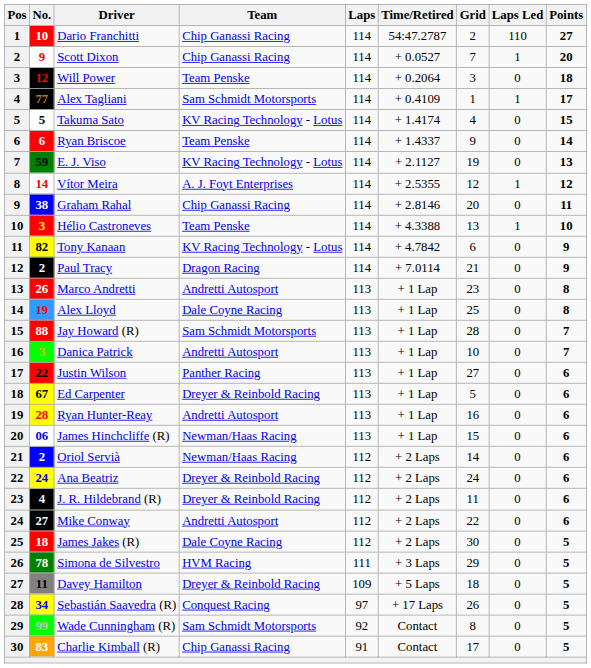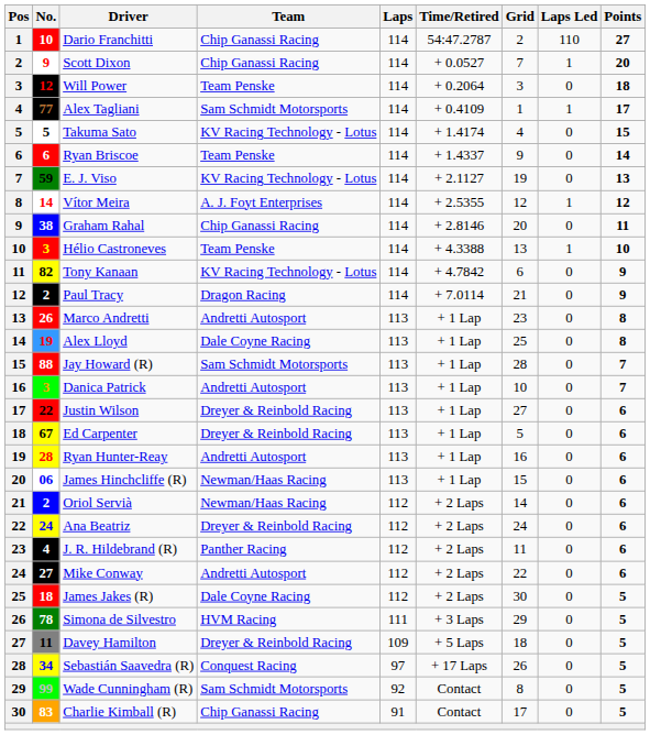 <table class="wikitable" style="font-size:95%;">
 <tr>
 <th>Pos</th>
 <th>No.</th>
 <th>Driver</th>
 <th>Team</th>
 <th>Laps</th>
 <th>Time/Retired</th>
 <th>Grid</th>
 <th>Laps Led</th>
 <th>Points</th>
 </tr>
 <tr>
 <th>1</th>
 <td style="background:red; color:white;" align="center"><strong>10</strong></td>
 <td> <a href='#'>Dario Franchitti</a></td>
 <td><a href='#'>Chip Ganassi Racing</a></td>
 <td align=center>114</td>
 <td align=center>54:47.2787</td>
 <td align=center>2</td>
 <td align=center>110</td>
 <td align=center><strong>27</strong></td>
 </tr>
 <tr>
 <th>2</th>
 <td style="background:white; color:red;" align="center"><strong>9</strong></td>
 <td> <a href='#'>Scott Dixon</a></td>
 <td><a href='#'>Chip Ganassi Racing</a></td>
 <td align=center>114</td>
 <td align=center>+ 0.0527</td>
 <td align=center>7</td>
 <td align=center>1</td>
 <td align=center><strong>20</strong></td>
 </tr>
 <tr>
 <th>3</th>
 <td style="background:black; color:red;" align="center"><strong>12</strong></td>
 <td> <a href='#'>Will Power</a></td>
 <td><a href='#'>Team Penske</a></td>
 <td align=center>114</td>
 <td align=center>+ 0.2064</td>
 <td align=center>3</td>
 <td align=center>0</td>
 <td align=center><strong>18</strong></td>
 </tr>
 <tr>
 <th>4</th>
 <td style="background:black; color:#B87333;" align="center"><strong>77</strong></td>
 <td> <a href='#'>Alex Tagliani</a></td>
 <td><a href='#'>Sam Schmidt Motorsports</a></td>
 <td align=center>114</td>
 <td align=center>+ 0.4109</td>
 <td align=center>1</td>
 <td align=center>1</td>
 <td align=center><strong>17</strong></td>
 </tr>
 <tr>
 <th>5</th>
 <td style="background:white; color:black;" align="center"><strong>5</strong></td>
 <td> <a href='#'>Takuma Sato</a></td>
 <td><a href='#'>KV Racing Technology</a> - <a href='#'>Lotus</a></td>
 <td align=center>114</td>
 <td align=center>+ 1.4174</td>
 <td align=center>4</td>
 <td align=center>0</td>
 <td align=center><strong>15</strong></td>
 </tr>
 <tr>
 <th>6</th>
 <td style="background:red; color:white;" align="center"><strong>6</strong></td>
 <td> <a href='#'>Ryan Briscoe</a></td>
 <td><a href='#'>Team Penske</a></td>
 <td align=center>114</td>
 <td align=center>+ 1.4337</td>
 <td align=center>9</td>
 <td align=center>0</td>
 <td align=center><strong>14</strong></td>
 </tr>
 <tr>
 <th>7</th>
 <td style="background:green; color:black;" align="center"><strong>59</strong></td>
 <td> <a href='#'>E. J. Viso</a></td>
 <td><a href='#'>KV Racing Technology</a> - <a href='#'>Lotus</a></td>
 <td align=center>114</td>
 <td align=center>+ 2.1127</td>
 <td align=center>19</td>
 <td align=center>0</td>
 <td align=center><strong>13</strong></td>
 </tr>
 <tr>
 <th>8</th>
 <td style="background:white; color:red;" align="center"><strong>14</strong></td>
 <td> <a href='#'>Vítor Meira</a></td>
 <td><a href='#'>A. J. Foyt Enterprises</a></td>
 <td align=center>114</td>
 <td align=center>+ 2.5355</td>
 <td align=center>12</td>
 <td align=center>1</td>
 <td align=center><strong>12</strong></td>
 </tr>
 <tr>
 <th>9</th>
 <td style="background:blue; color:white;" align="center"><strong>38</strong></td>
 <td> <a href='#'>Graham Rahal</a></td>
 <td><a href='#'>Chip Ganassi Racing</a></td>
 <td align=center>114</td>
 <td align=center>+ 2.8146</td>
 <td align=center>20</td>
 <td align=center>0</td>
 <td align=center><strong>11</strong></td>
 </tr>
 <tr>
 <th>10</th>
 <td style="background:red; color:yellow;" align="center"><strong>3</strong></td>
 <td> <a href='#'>Hélio Castroneves</a></td>
 <td><a href='#'>Team Penske</a></td>
 <td align=center>114</td>
 <td align=center>+ 4.3388</td>
 <td align=center>13</td>
 <td align=center>1</td>
 <td align=center><strong>10</strong></td>
 </tr>
 <tr>
 <th>11</th>
 <td style="background:yellow; color:black;" align="center"><strong>82</strong></td>
 <td> <a href='#'>Tony Kanaan</a></td>
 <td><a href='#'>KV Racing Technology</a> - <a href='#'>Lotus</a></td>
 <td align=center>114</td>
 <td align=center>+ 4.7842</td>
 <td align=center>6</td>
 <td align=center>0</td>
 <td align=center><strong>9</strong></td>
 </tr>
 <tr>
 <th>12</th>
 <td style="background:black; color:white;" align="center"><strong>2</strong></td>
 <td> <a href='#'>Paul Tracy</a></td>
 <td><a href='#'>Dragon Racing</a></td>
 <td align=center>114</td>
 <td align=center>+ 7.0114</td>
 <td align=center>21</td>
 <td align=center>0</td>
 <td align=center><strong>9</strong></td>
 </tr>
 <tr>
 <th>13</th>
 <td style="background:red; color:white;" align="center"><strong>26</strong></td>
 <td> <a href='#'>Marco Andretti</a></td>
 <td><a href='#'>Andretti Autosport</a></td>
 <td align=center>113</td>
 <td align=center>+ 1 Lap</td>
 <td align=center>23</td>
 <td align=center>0</td>
 <td align=center><strong>8</strong></td>
 </tr>
 <tr>
 <th>14</th>
 <td style="background:#3399FF; color:red;" align="center"><strong>19</strong></td>
 <td> <a href='#'>Alex Lloyd</a></td>
 <td><a href='#'>Dale Coyne Racing</a></td>
 <td align=center>113</td>
 <td align=center>+ 1 Lap</td>
 <td align=center>25</td>
 <td align=center>0</td>
 <td align=center><strong>8</strong></td>
 </tr>
 <tr>
 <th>15</th>
 <td style="background:red; color:white;" align="center"><strong>88</strong></td>
 <td> <a href='#'>Jay Howard</a> (R)</td>
 <td><a href='#'>Sam Schmidt Motorsports</a></td>
 <td align=center>113</td>
 <td align=center>+ 1 Lap</td>
 <td align=center>28</td>
 <td align=center>0</td>
 <td align=center><strong>7</strong></td>
 </tr>
 <tr>
 <th>16</th>
 <td style="background:lime; color:orange;" align="center"><strong>3</strong></td>
 <td> <a href='#'>Danica Patrick</a></td>
 <td><a href='#'>Andretti Autosport</a></td>
 <td align=center>113</td>
 <td align=center>+ 1 Lap</td>
 <td align=center>10</td>
 <td align=center>0</td>
 <td align=center><strong>7</strong></td>
 </tr>
 <tr>
 <th>17</th>
 <td style="background:red; color:black;" align="center"><strong>22</strong></td>
 <td> <a href='#'>Justin Wilson</a></td>
-<td><a href='#'>Panther Racing</a></td>
+<td><a href='#'>Dreyer & Reinbold Racing</a></td>
 <td align=center>113</td>
 <td align=center>+ 1 Lap</td>
 <td align=center>27</td>
 <td align=center>0</td>
 <td align=center><strong>6</strong></td>
 </tr>
 <tr>
 <th>18</th>
 <td style="background:yellow; color:black;" align="center"><strong>67</strong></td>
 <td> <a href='#'>Ed Carpenter</a></td>
 <td><a href='#'>Dreyer & Reinbold Racing</a></td>
 <td align=center>113</td>
 <td align=center>+ 1 Lap</td>
 <td align=center>5</td>
 <td align=center>0</td>
 <td align=center><strong>6</strong></td>
 </tr>
 <tr>
 <th>19</th>
 <td style="background:yellow; color:red;" align="center"><strong>28</strong></td>
 <td> <a href='#'>Ryan Hunter-Reay</a></td>
 <td><a href='#'>Andretti Autosport</a></td>
 <td align=center>113</td>
 <td align=center>+ 1 Lap</td>
 <td align=center>16</td>
 <td align=center>0</td>
 <td align=center><strong>6</strong></td>
 </tr>
 <tr>
 <th>20</th>
 <td style="background:white; color:blue;" align="center"><strong>06</strong></td>
 <td> <a href='#'>James Hinchcliffe</a> (R)</td>
 <td><a href='#'>Newman/Haas Racing</a></td>
 <td align=center>113</td>
 <td align=center>+ 1 Lap</td>
 <td align=center>15</td>
 <td align=center>0</td>
 <td align=center><strong>6</strong></td>
 </tr>
 <tr>
 <th>21</th>
 <td style="background:blue; color:white;" align="center"><strong>2</strong></td>
 <td> <a href='#'>Oriol Servià</a></td>
 <td><a href='#'>Newman/Haas Racing</a></td>
 <td align=center>112</td>
 <td align=center>+ 2 Laps</td>
 <td align=center>14</td>
 <td align=center>0</td>
 <td align=center><strong>6</strong></td>
 </tr>
 <tr>
 <th>22</th>
 <td style="background:yellow; color:blue;" align="center"><strong>24</strong></td>
 <td> <a href='#'>Ana Beatriz</a></td>
 <td><a href='#'>Dreyer & Reinbold Racing</a></td>
 <td align=center>112</td>
 <td align=center>+ 2 Laps</td>
 <td align=center>24</td>
 <td align=center>0</td>
 <td align=center><strong>6</strong></td>
 </tr>
 <tr>
 <th>23</th>
 <td style="background:black; color:white;" align="center"><strong>4</strong></td>
 <td> <a href='#'>J. R. Hildebrand</a> (R)</td>
-<td><a href='#'>Dreyer & Reinbold Racing</a></td>
+<td><a href='#'>Panther Racing</a></td>
 <td align=center>112</td>
 <td align=center>+ 2 Laps</td>
 <td align=center>11</td>
 <td align=center>0</td>
 <td align=center><strong>6</strong></td>
 </tr>
 <tr>
 <th>24</th>
 <td style="background:black; color:white;" align="center"><strong>27</strong></td>
 <td> <a href='#'>Mike Conway</a></td>
 <td><a href='#'>Andretti Autosport</a></td>
 <td align=center>112</td>
 <td align=center>+ 2 Laps</td>
 <td align=center>22</td>
 <td align=center>0</td>
 <td align=center><strong>6</strong></td>
 </tr>
 <tr>
 <th>25</th>
 <td style="background:red; color:white;" align="center"><strong>18</strong></td>
 <td> <a href='#'>James Jakes</a> (R)</td>
 <td><a href='#'>Dale Coyne Racing</a></td>
 <td align=center>112</td>
 <td align=center>+ 2 Laps</td>
 <td align=center>30</td>
 <td align=center>0</td>
 <td align=center><strong>5</strong></td>
 </tr>
 <tr>
 <th>26</th>
 <td style="background:green; color:white;" align="center"><strong>78</strong></td>
 <td> <a href='#'>Simona de Silvestro</a></td>
 <td><a href='#'>HVM Racing</a></td>
 <td align=center>111</td>
 <td align=center>+ 3 Laps</td>
 <td align=center>29</td>
 <td align=center>0</td>
 <td align=center><strong>5</strong></td>
 </tr>
 <tr>
 <th>27</th>
 <td style="background:grey; color:black;" align="center"><strong>11</strong></td>
 <td> <a href='#'>Davey Hamilton</a></td>
 <td><a href='#'>Dreyer & Reinbold Racing</a></td>
 <td align=center>109</td>
 <td align=center>+ 5 Laps</td>
 <td align=center>18</td>
 <td align=center>0</td>
 <td align=center><strong>5</strong></td>
 </tr>
 <tr>
 <th>28</th>
 <td style="background:yellow; color:blue;" align="center"><strong>34</strong></td>
 <td> <a href='#'>Sebastián Saavedra</a> (R)</td>
 <td><a href='#'>Conquest Racing</a></td>
 <td align=center>97</td>
 <td align=center>+ 17 Laps</td>
 <td align=center>26</td>
 <td align=center>0</td>
 <td align=center><strong>5</strong></td>
 </tr>
 <tr>
 <th>29</th>
 <td style="background:lime; color:silver;" align="center"><strong>99</strong></td>
 <td> <a href='#'>Wade Cunningham</a> (R)</td>
 <td><a href='#'>Sam Schmidt Motorsports</a></td>
 <td align=center>92</td>
 <td align=center>Contact</td>
 <td align=center>8</td>
 <td align=center>0</td>
 <td align=center><strong>5</strong></td>
 </tr>
 <tr>
 <th>30</th>
 <td style="background:orange; color:white;" align="center"><strong>83</strong></td>
 <td> <a href='#'>Charlie Kimball</a> (R)</td>
 <td><a href='#'>Chip Ganassi Racing</a></td>
 <td align=center>91</td>
 <td align=center>Contact</td>
 <td align=center>17</td>
 <td align=center>0</td>
 <td align=center><strong>5</strong></td>
 </tr>
 <tr>
 <th colspan=9></th>
 </tr>
 </table>
